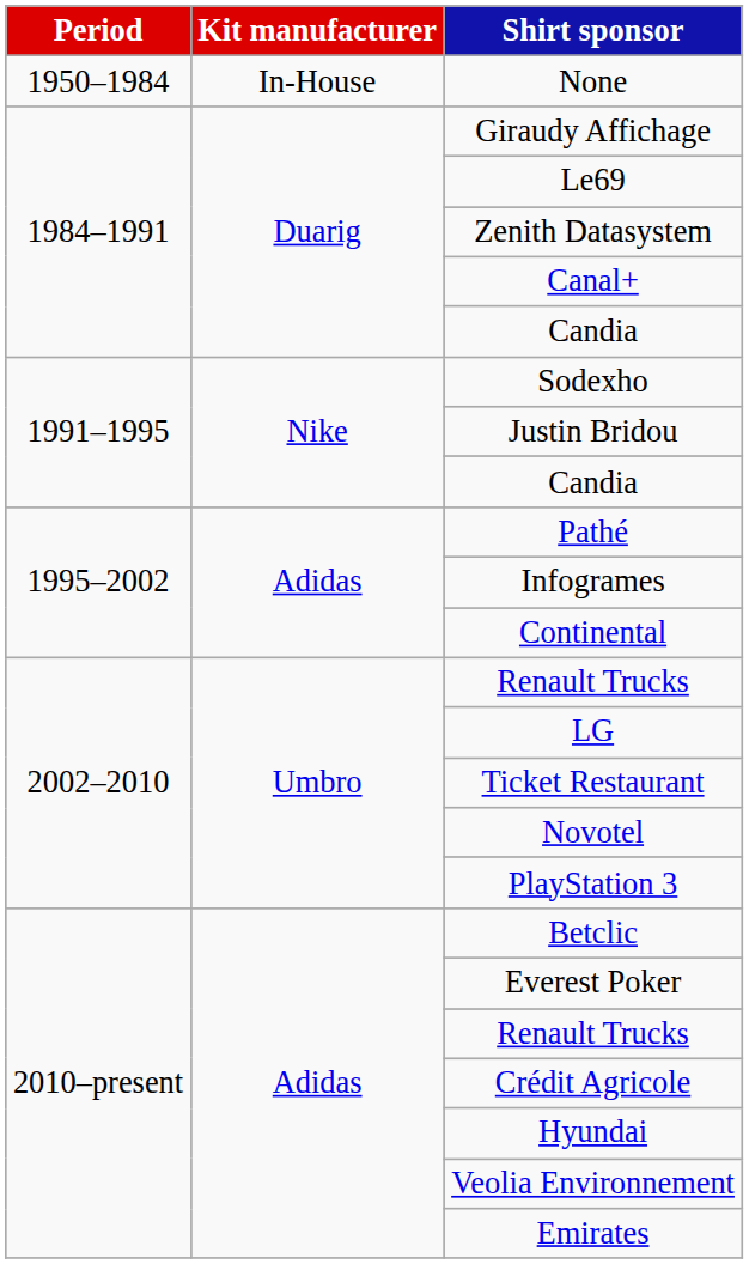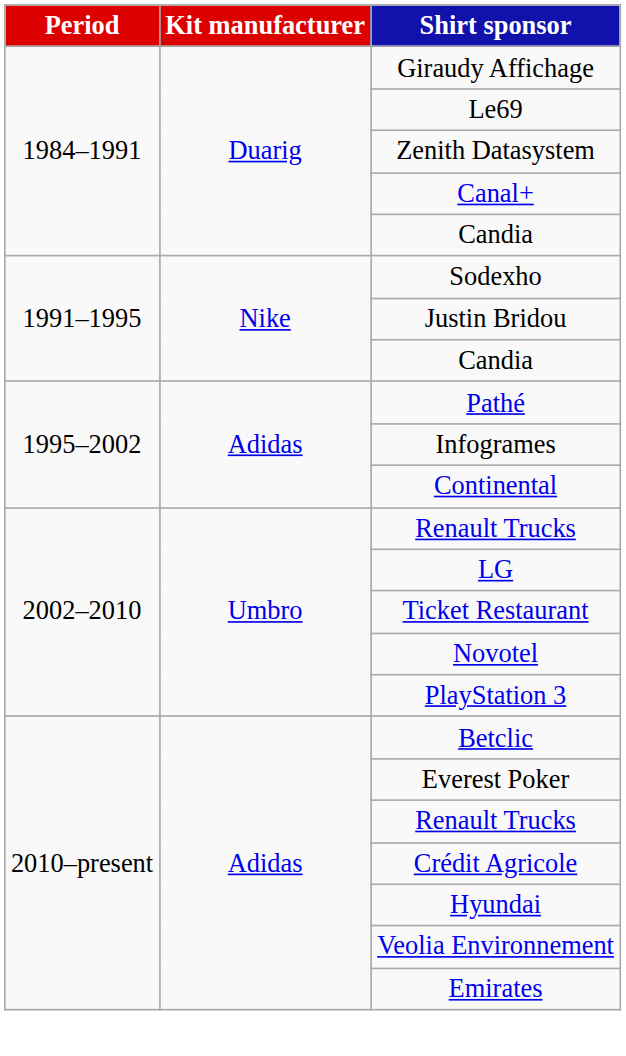 <table class="wikitable" style="text-align: center">
 <tr>
 <th style="background:#DD0000; color:white;">Period</th>
 <th style="background:#DD0000; color:white;">Kit manufacturer</th>
 <th style="background:#1112AB; color:white;">Shirt sponsor</th>
-</tr>
-<tr>
-<td>1950–1984</td>
-<td>In-House</td>
-<td>None</td>
 </tr>
 <tr>
 <td rowspan="5">1984–1991</td>
 <td rowspan="5"><a href='#'>Duarig</a></td>
 <td>Giraudy Affichage</td>
 </tr>
 <tr>
 <td>Le69</td>
 </tr>
 <tr>
 <td>Zenith Datasystem</td>
 </tr>
 <tr>
 <td><a href='#'>Canal+</a></td>
 </tr>
 <tr>
 <td>Candia</td>
 </tr>
 <tr>
 <td rowspan="3">1991–1995</td>
 <td rowspan="3"><a href='#'>Nike</a></td>
 <td>Sodexho</td>
 </tr>
 <tr>
 <td>Justin Bridou</td>
 </tr>
 <tr>
 <td>Candia</td>
 </tr>
 <tr>
 <td rowspan="3">1995–2002</td>
 <td rowspan="3"><a href='#'>Adidas</a></td>
 <td><a href='#'>Pathé</a></td>
 </tr>
 <tr>
 <td>Infogrames</td>
 </tr>
 <tr>
 <td><a href='#'>Continental</a></td>
 </tr>
 <tr>
 <td rowspan="5">2002–2010</td>
 <td rowspan="5"><a href='#'>Umbro</a></td>
 <td><a href='#'>Renault Trucks</a><br></td>
 </tr>
 <tr>
 <td><a href='#'>LG</a></td>
 </tr>
 <tr>
 <td><a href='#'>Ticket Restaurant</a></td>
 </tr>
 <tr>
 <td><a href='#'>Novotel</a></td>
 </tr>
 <tr>
 <td><a href='#'>PlayStation 3</a></td>
 </tr>
 <tr>
 <td rowspan="7">2010–present</td>
 <td rowspan="7"><a href='#'>Adidas</a></td>
 <td><a href='#'>Betclic</a></td>
 </tr>
 <tr>
 <td>Everest Poker</td>
 </tr>
 <tr>
 <td><a href='#'>Renault Trucks</a></td>
 </tr>
 <tr>
 <td><a href='#'>Crédit Agricole</a></td>
 </tr>
 <tr>
 <td><a href='#'>Hyundai</a></td>
 </tr>
 <tr>
 <td><a href='#'>Veolia Environnement</a></td>
 </tr>
 <tr>
 <td><a href='#'>Emirates</a></td>
 </tr>
 </table>
